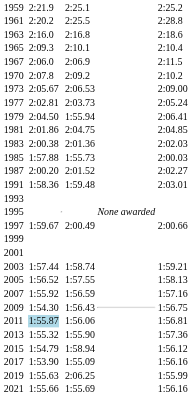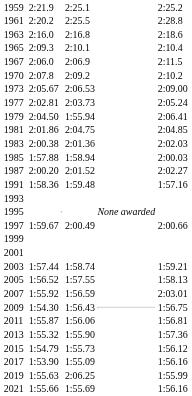 <table>
 <tr>
 <td>1959</td>
 <td></td>
 <td>2:21.9</td>
 <td></td>
 <td>2:25.1</td>
 <td></td>
 <td>2:25.2</td>
 </tr>
 <tr>
 <td>1961</td>
 <td></td>
 <td>2:20.2</td>
 <td></td>
 <td>2:25.5</td>
 <td></td>
 <td>2:28.8</td>
 </tr>
 <tr>
 <td>1963</td>
 <td></td>
 <td>2:16.0</td>
 <td></td>
 <td>2:16.8</td>
 <td></td>
 <td>2:18.6</td>
 </tr>
 <tr>
 <td>1965</td>
 <td></td>
 <td>2:09.3</td>
 <td></td>
 <td>2:10.1</td>
 <td></td>
 <td>2:10.4</td>
 </tr>
 <tr>
 <td>1967</td>
 <td></td>
 <td>2:06.0</td>
 <td></td>
 <td>2:06.9</td>
 <td></td>
 <td>2:11.5</td>
 </tr>
 <tr>
 <td>1970</td>
 <td></td>
 <td>2:07.8</td>
 <td></td>
 <td>2:09.2</td>
 <td></td>
 <td>2:10.2</td>
 </tr>
 <tr>
 <td>1973</td>
 <td></td>
 <td>2:05.67</td>
 <td></td>
 <td>2:06.53</td>
 <td></td>
 <td>2:09.00</td>
 </tr>
 <tr>
 <td>1977</td>
 <td></td>
 <td>2:02.81</td>
 <td></td>
 <td>2:03.73</td>
 <td></td>
 <td>2:05.24</td>
 </tr>
 <tr>
 <td>1979</td>
 <td></td>
 <td>2:04.50</td>
 <td></td>
 <td>1:55.94</td>
 <td></td>
 <td>2:06.41</td>
 </tr>
 <tr>
 <td>1981</td>
 <td></td>
 <td>2:01.86</td>
 <td></td>
 <td>2:04.75</td>
 <td></td>
 <td>2:04.85</td>
 </tr>
 <tr>
 <td>1983</td>
 <td></td>
 <td>2:00.38</td>
 <td></td>
 <td>2:01.36</td>
 <td></td>
 <td>2:02.03</td>
 </tr>
 <tr>
 <td>1985</td>
 <td></td>
 <td>1:57.88</td>
 <td></td>
-<td>1:55.73</td>
+<td>1:58.94</td>
 <td></td>
 <td>2:00.03</td>
 </tr>
 <tr>
 <td>1987</td>
 <td></td>
 <td>2:00.20</td>
 <td></td>
 <td>2:01.52</td>
 <td></td>
 <td>2:02.27</td>
 </tr>
 <tr>
 <td>1991</td>
 <td></td>
 <td>1:58.36</td>
 <td></td>
 <td>1:59.48</td>
 <td></td>
-<td>2:03.01</td>
+<td>1:57.16</td>
 </tr>
 <tr>
 <td>1993</td>
 <td></td>
 <td></td>
 <td></td>
 <td></td>
 <td></td>
 <td></td>
 </tr>
 <tr>
 <td>1995</td>
 <td></td>
 <td></td>
 <td><hr></td>
 <td></td>
 <td><em>None awarded</em></td>
 <td></td>
 </tr>
 <tr>
 <td>1997</td>
 <td></td>
 <td>1:59.67</td>
 <td></td>
 <td>2:00.49</td>
 <td></td>
 <td>2:00.66</td>
 </tr>
 <tr>
 <td>1999</td>
 <td></td>
 <td></td>
 <td></td>
 <td></td>
 <td></td>
 <td></td>
 </tr>
 <tr>
 <td>2001</td>
 <td></td>
 <td></td>
 <td></td>
 <td></td>
 <td></td>
 <td></td>
 </tr>
 <tr>
 <td>2003</td>
 <td></td>
 <td>1:57.44</td>
 <td></td>
 <td>1:58.74</td>
 <td></td>
 <td>1:59.21</td>
 </tr>
 <tr>
 <td>2005</td>
 <td></td>
 <td>1:56.52</td>
 <td></td>
 <td>1:57.55</td>
 <td></td>
 <td>1:58.13</td>
 </tr>
 <tr>
 <td>2007</td>
 <td></td>
 <td>1:55.92</td>
 <td></td>
 <td>1:56.59</td>
 <td></td>
-<td>1:57.16</td>
+<td>2:03.01</td>
 </tr>
 <tr>
 <td>2009</td>
 <td></td>
 <td>1:54.30</td>
 <td></td>
 <td>1:56.43</td>
 <td> <hr> </td>
 <td>1:56.75</td>
 </tr>
 <tr>
 <td>2011</td>
 <td></td>
-<td style="background: lightblue;">1:55.87</td>
+<td>1:55.87</td>
 <td></td>
 <td>1:56.06</td>
 <td></td>
 <td>1:56.81</td>
 </tr>
 <tr>
 <td>2013</td>
 <td></td>
 <td>1:55.32</td>
 <td></td>
 <td>1:55.90</td>
 <td></td>
 <td>1:57.36</td>
 </tr>
 <tr>
 <td>2015</td>
 <td></td>
 <td>1:54.79</td>
 <td></td>
-<td>1:58.94</td>
+<td>1:55.73</td>
 <td></td>
 <td>1:56.12</td>
 </tr>
 <tr>
 <td>2017</td>
 <td></td>
 <td>1:53.90</td>
 <td></td>
 <td>1:55.09</td>
 <td></td>
 <td>1:56.16</td>
 </tr>
 <tr>
 <td>2019</td>
 <td></td>
 <td>1:55.63</td>
 <td></td>
 <td>2:06.25</td>
 <td></td>
 <td>1:55.99</td>
 </tr>
 <tr>
 <td>2021</td>
 <td></td>
 <td>1:55.66</td>
 <td></td>
 <td>1:55.69</td>
 <td></td>
 <td>1:56.16</td>
 </tr>
 </table>
